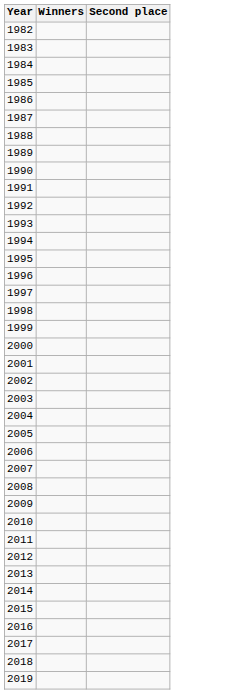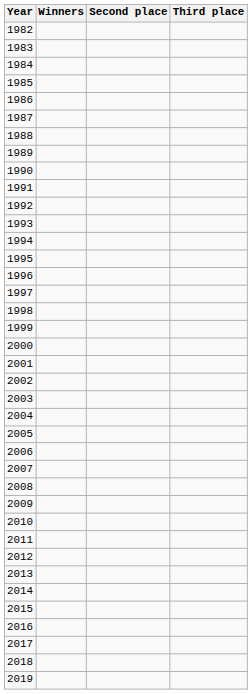 <table class="wikitable" style="font-size:95%">
 <tr>
 <th>Year</th>
 <th>Winners</th>
 <th>Second place</th>
+<th>Third place</th>
 </tr>
 <tr>
 <td>1982</td>
 <td><br> </td>
+<td></td>
 <td></td>
 </tr>
 <tr>
 <td>1983</td>
 <td><br> </td>
 <td></td>
+<td></td>
 </tr>
 <tr>
 <td>1984</td>
 <td><br> </td>
+<td></td>
 <td></td>
 </tr>
 <tr>
 <td>1985</td>
 <td><br> </td>
 <td><br> </td>
+<td></td>
 </tr>
 <tr>
 <td>1986</td>
 <td><br> </td>
 <td></td>
+<td></td>
 </tr>
 <tr>
 <td>1987</td>
+<td><br> </td>
 <td><br> </td>
 <td><br> </td>
 </tr>
 <tr>
 <td>1988</td>
 <td><br> </td>
 <td><br> </td>
+<td><br> </td>
 </tr>
 <tr>
 <td>1989</td>
+<td><br> </td>
 <td><br> </td>
 <td><br> </td>
 </tr>
 <tr>
 <td>1990</td>
 <td><br> </td>
 <td><br> </td>
+<td><br> </td>
 </tr>
 <tr>
 <td>1991</td>
+<td><br> </td>
 <td><br> </td>
 <td><br> </td>
 </tr>
 <tr>
 <td>1992</td>
 <td><br> </td>
 <td><br> </td>
+<td><br> </td>
 </tr>
 <tr>
 <td>1993</td>
+<td><br> </td>
 <td><br> </td>
 <td><br> </td>
 </tr>
 <tr>
 <td>1994</td>
 <td><br> </td>
 <td><br> </td>
+<td><br> </td>
 </tr>
 <tr>
 <td>1995</td>
+<td><br> </td>
 <td><br> </td>
 <td><br> </td>
 </tr>
 <tr>
 <td>1996</td>
 <td><br> </td>
 <td><br> </td>
+<td><br> </td>
 </tr>
 <tr>
 <td>1997</td>
+<td><br> </td>
 <td><br> </td>
 <td><br> </td>
 </tr>
 <tr>
 <td>1998</td>
 <td><br> </td>
 <td><br> </td>
+<td><br> </td>
 </tr>
 <tr>
 <td>1999</td>
+<td><br> </td>
 <td><br> </td>
 <td><br> </td>
 </tr>
 <tr>
 <td>2000</td>
 <td><br> </td>
 <td><br> </td>
+<td><br> </td>
 </tr>
 <tr>
 <td>2001</td>
+<td><br> </td>
 <td><br> </td>
 <td><br> </td>
 </tr>
 <tr>
 <td>2002</td>
 <td><br> </td>
 <td><br> </td>
+<td><br> </td>
 </tr>
 <tr>
 <td>2003</td>
+<td><br> </td>
 <td><br> </td>
 <td><br> </td>
 </tr>
 <tr>
 <td>2004</td>
 <td><br> </td>
 <td><br> </td>
+<td><br> </td>
 </tr>
 <tr>
 <td>2005</td>
+<td><br> </td>
 <td><br> </td>
 <td><br> </td>
 </tr>
 <tr>
 <td>2006</td>
 <td><br> </td>
 <td><br> </td>
+<td><br> </td>
 </tr>
 <tr>
 <td>2007</td>
+<td><br> </td>
 <td><br> </td>
 <td><br> </td>
 </tr>
 <tr>
 <td>2008</td>
 <td><br> </td>
 <td><br> </td>
+<td><br> </td>
 </tr>
 <tr>
 <td>2009</td>
+<td><br> </td>
 <td><br> </td>
 <td><br> </td>
 </tr>
 <tr>
 <td>2010</td>
 <td><br> </td>
 <td><br> </td>
+<td><br> </td>
 </tr>
 <tr>
 <td>2011</td>
 <td> <br> </td>
 <td><br> </td>
+<td> <br> </td>
 </tr>
 <tr>
 <td>2012</td>
 <td> <br> </td>
 <td> <br> </td>
+<td><br></td>
 </tr>
 <tr>
 <td>2013</td>
+<td> <br> </td>
 <td> <br> </td>
 <td> <br> </td>
 </tr>
 <tr>
 <td>2014</td>
 <td> <br> </td>
 <td> <br> </td>
+<td><br> </td>
 </tr>
 <tr>
 <td>2015</td>
 <td> <br> </td>
 <td> <br> </td>
+<td><br> </td>
 </tr>
 <tr>
 <td>2016</td>
+<td> <br> </td>
 <td> <br> </td>
 <td> <br> </td>
 </tr>
 <tr>
 <td>2017</td>
 <td><br></td>
 <td><br></td>
+<td><br></td>
 </tr>
 <tr>
 <td>2018</td>
+<td><br></td>
 <td><br></td>
 <td><br></td>
 </tr>
 <tr>
 <td>2019</td>
 <td><br></td>
 <td><br></td>
+<td><br></td>
 </tr>
 </table>
